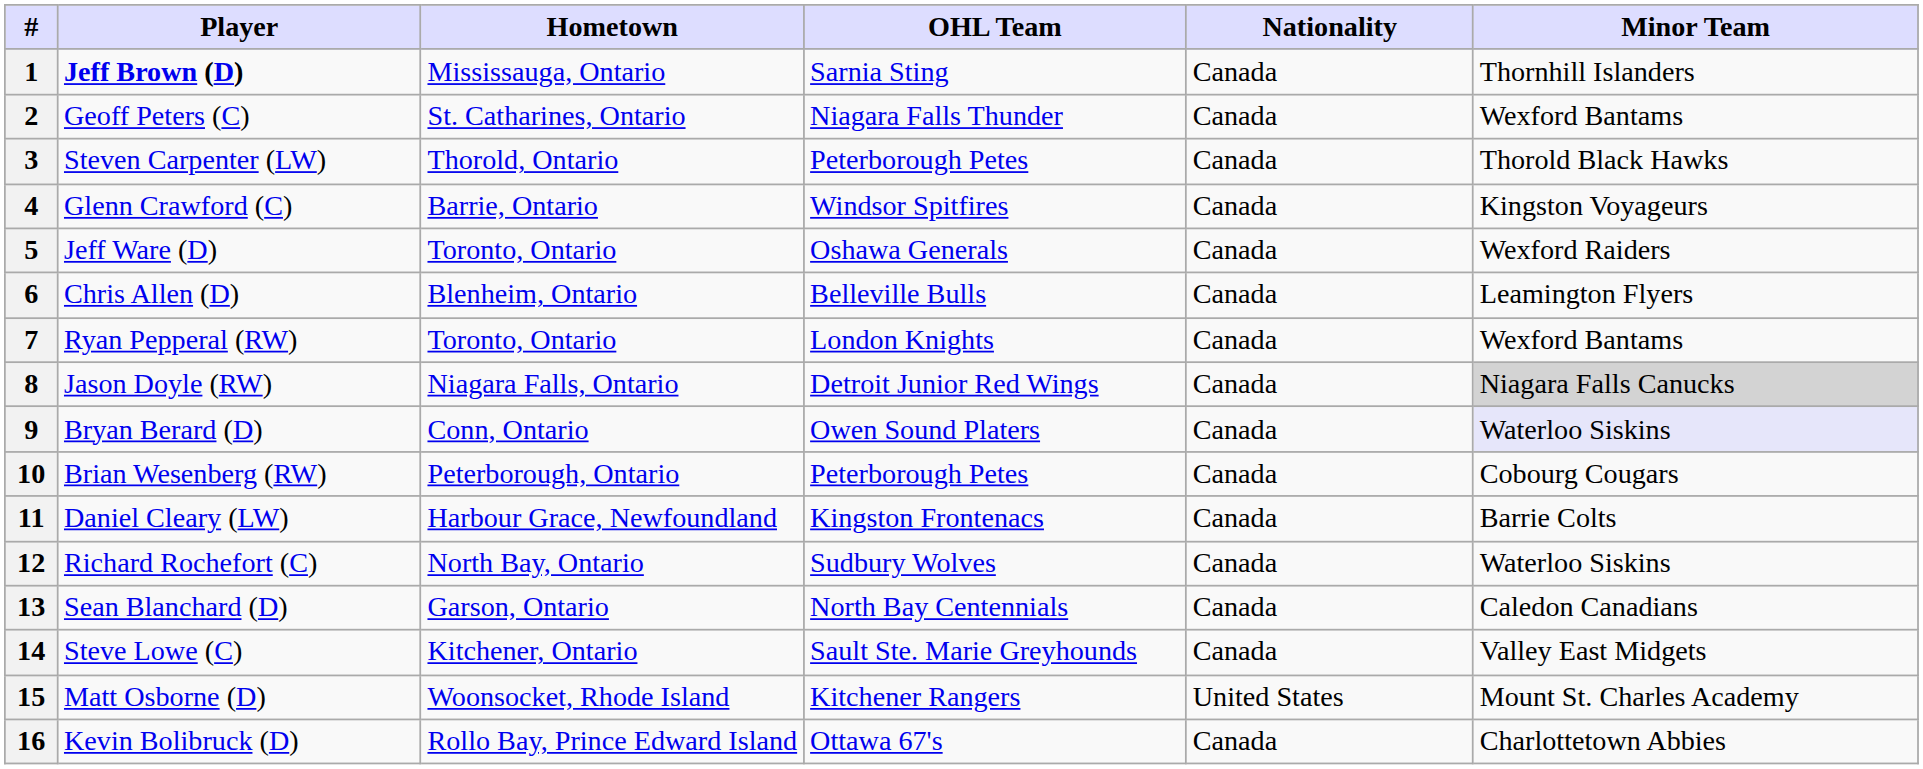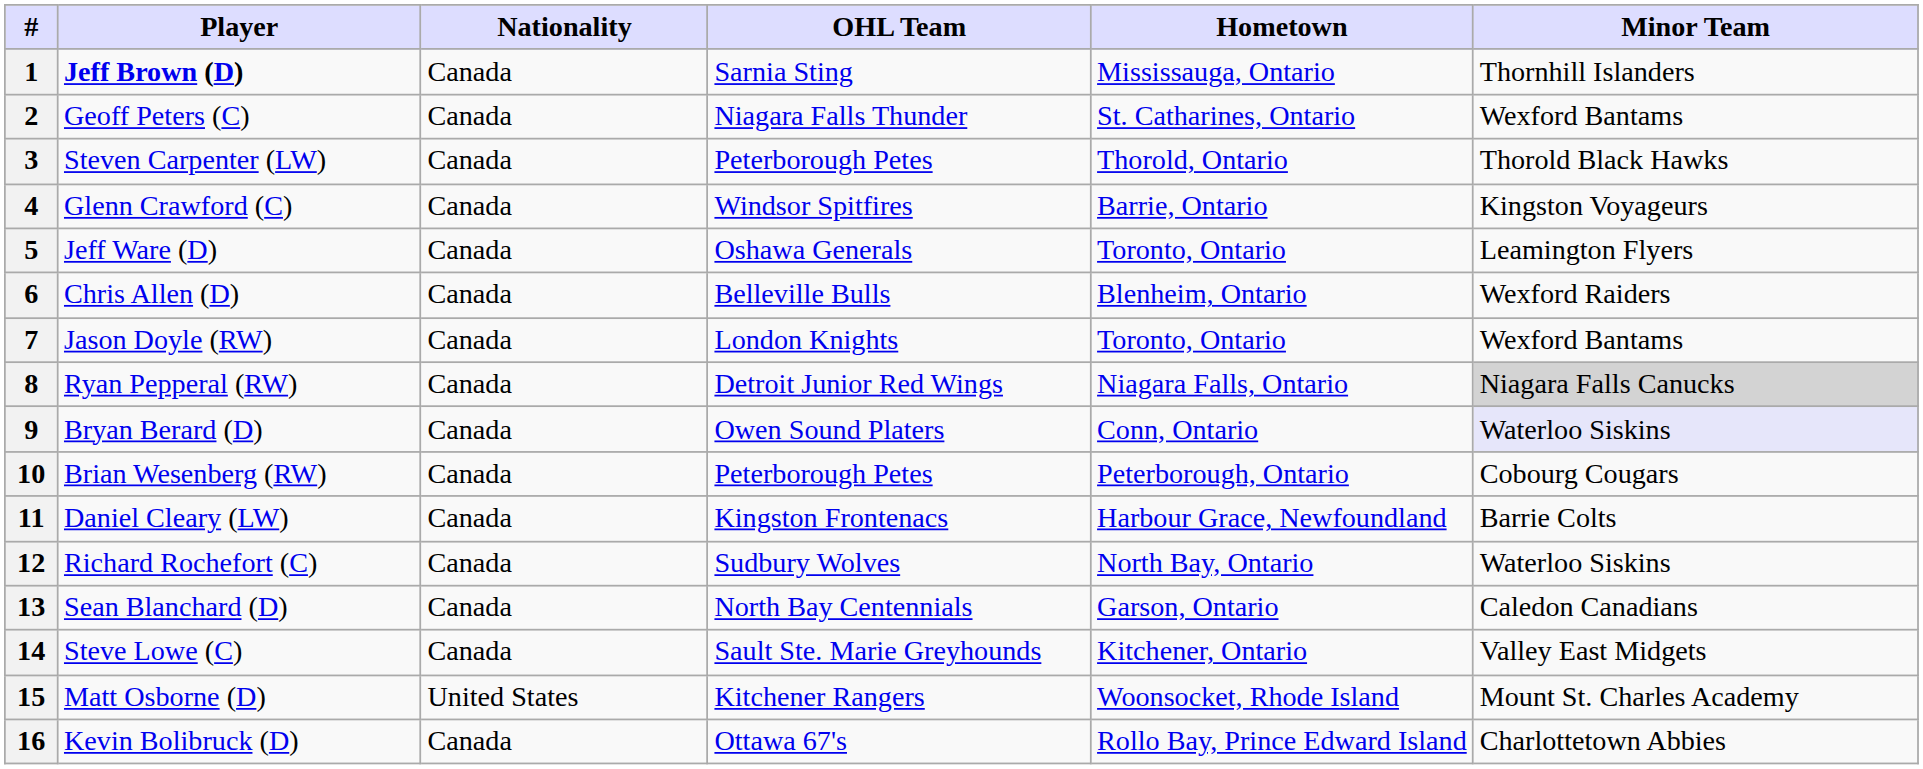 <table class="wikitable">
 <tr>
 <th style="background:#ddf; width:2.75%;">#</th>
 <th style="background:#ddf; width:19.0%;">Player</th>
+<th style="background:#ddf; width:15.0%;">Nationality</th>
+<th style="background:#ddf; width:20.0%;">OHL Team</th>
 <th style="background:#ddf; width:20.0%;">Hometown</th>
-<th style="background:#ddf; width:20.0%;">OHL Team</th>
-<th style="background:#ddf; width:15.0%;">Nationality</th>
 <th style="background:#ddf; width:100.0%;">Minor Team</th>
 </tr>
 <tr>
 <th>1</th>
 <td><strong><a href='#'>Jeff Brown</a> (<a href='#'>D</a>)</strong></td>
+<td> Canada</td>
+<td><a href='#'>Sarnia Sting</a></td>
 <td><a href='#'>Mississauga, Ontario</a></td>
-<td><a href='#'>Sarnia Sting</a></td>
-<td> Canada</td>
 <td>Thornhill Islanders</td>
 </tr>
 <tr>
 <th>2</th>
 <td><a href='#'>Geoff Peters</a> (<a href='#'>C</a>)</td>
+<td> Canada</td>
+<td><a href='#'>Niagara Falls Thunder</a></td>
 <td><a href='#'>St. Catharines, Ontario</a></td>
-<td><a href='#'>Niagara Falls Thunder</a></td>
-<td> Canada</td>
 <td>Wexford Bantams</td>
 </tr>
 <tr>
 <th>3</th>
 <td><a href='#'>Steven Carpenter</a> (<a href='#'>LW</a>)</td>
+<td> Canada</td>
+<td><a href='#'>Peterborough Petes</a></td>
 <td><a href='#'>Thorold, Ontario</a></td>
-<td><a href='#'>Peterborough Petes</a></td>
-<td> Canada</td>
 <td>Thorold Black Hawks</td>
 </tr>
 <tr>
 <th>4</th>
 <td><a href='#'>Glenn Crawford</a> (<a href='#'>C</a>)</td>
+<td> Canada</td>
+<td><a href='#'>Windsor Spitfires</a></td>
 <td><a href='#'>Barrie, Ontario</a></td>
-<td><a href='#'>Windsor Spitfires</a></td>
-<td> Canada</td>
 <td>Kingston Voyageurs</td>
 </tr>
 <tr>
 <th>5</th>
 <td><a href='#'>Jeff Ware</a> (<a href='#'>D</a>)</td>
+<td> Canada</td>
+<td><a href='#'>Oshawa Generals</a></td>
 <td><a href='#'>Toronto, Ontario</a></td>
-<td><a href='#'>Oshawa Generals</a></td>
-<td> Canada</td>
-<td>Wexford Raiders</td>
+<td>Leamington Flyers</td>
 </tr>
 <tr>
 <th>6</th>
 <td><a href='#'>Chris Allen</a> (<a href='#'>D</a>)</td>
+<td> Canada</td>
+<td><a href='#'>Belleville Bulls</a></td>
 <td><a href='#'>Blenheim, Ontario</a></td>
-<td><a href='#'>Belleville Bulls</a></td>
-<td> Canada</td>
-<td>Leamington Flyers</td>
+<td>Wexford Raiders</td>
 </tr>
 <tr>
 <th>7</th>
-<td><a href='#'>Ryan Pepperal</a> (<a href='#'>RW</a>)</td>
+<td><a href='#'>Jason Doyle</a> (<a href='#'>RW</a>)</td>
+<td> Canada</td>
+<td><a href='#'>London Knights</a></td>
 <td><a href='#'>Toronto, Ontario</a></td>
-<td><a href='#'>London Knights</a></td>
-<td> Canada</td>
 <td>Wexford Bantams</td>
 </tr>
 <tr>
 <th>8</th>
-<td><a href='#'>Jason Doyle</a> (<a href='#'>RW</a>)</td>
+<td><a href='#'>Ryan Pepperal</a> (<a href='#'>RW</a>)</td>
+<td> Canada</td>
+<td><a href='#'>Detroit Junior Red Wings</a></td>
 <td><a href='#'>Niagara Falls, Ontario</a></td>
-<td><a href='#'>Detroit Junior Red Wings</a></td>
-<td> Canada</td>
 <td style="background: lightgrey;">Niagara Falls Canucks</td>
 </tr>
 <tr>
 <th>9</th>
 <td><a href='#'>Bryan Berard</a> (<a href='#'>D</a>)</td>
+<td> Canada</td>
+<td><a href='#'>Owen Sound Platers</a></td>
 <td><a href='#'>Conn, Ontario</a></td>
-<td><a href='#'>Owen Sound Platers</a></td>
-<td> Canada</td>
 <td style="background: lavender;">Waterloo Siskins</td>
 </tr>
 <tr>
 <th>10</th>
 <td><a href='#'>Brian Wesenberg</a> (<a href='#'>RW</a>)</td>
+<td> Canada</td>
+<td><a href='#'>Peterborough Petes</a></td>
 <td><a href='#'>Peterborough, Ontario</a></td>
-<td><a href='#'>Peterborough Petes</a></td>
-<td> Canada</td>
 <td>Cobourg Cougars</td>
 </tr>
 <tr>
 <th>11</th>
 <td><a href='#'>Daniel Cleary</a> (<a href='#'>LW</a>)</td>
+<td> Canada</td>
+<td><a href='#'>Kingston Frontenacs</a></td>
 <td><a href='#'>Harbour Grace, Newfoundland</a></td>
-<td><a href='#'>Kingston Frontenacs</a></td>
-<td> Canada</td>
 <td>Barrie Colts</td>
 </tr>
 <tr>
 <th>12</th>
 <td><a href='#'>Richard Rochefort</a> (<a href='#'>C</a>)</td>
+<td> Canada</td>
+<td><a href='#'>Sudbury Wolves</a></td>
 <td><a href='#'>North Bay, Ontario</a></td>
-<td><a href='#'>Sudbury Wolves</a></td>
-<td> Canada</td>
 <td>Waterloo Siskins</td>
 </tr>
 <tr>
 <th>13</th>
 <td><a href='#'>Sean Blanchard</a> (<a href='#'>D</a>)</td>
+<td> Canada</td>
+<td><a href='#'>North Bay Centennials</a></td>
 <td><a href='#'>Garson, Ontario</a></td>
-<td><a href='#'>North Bay Centennials</a></td>
-<td> Canada</td>
 <td>Caledon Canadians</td>
 </tr>
 <tr>
 <th>14</th>
 <td><a href='#'>Steve Lowe</a> (<a href='#'>C</a>)</td>
+<td> Canada</td>
+<td><a href='#'>Sault Ste. Marie Greyhounds</a></td>
 <td><a href='#'>Kitchener, Ontario</a></td>
-<td><a href='#'>Sault Ste. Marie Greyhounds</a></td>
-<td> Canada</td>
 <td>Valley East Midgets</td>
 </tr>
 <tr>
 <th>15</th>
 <td><a href='#'>Matt Osborne</a> (<a href='#'>D</a>)</td>
+<td> United States</td>
+<td><a href='#'>Kitchener Rangers</a></td>
 <td><a href='#'>Woonsocket, Rhode Island</a></td>
-<td><a href='#'>Kitchener Rangers</a></td>
-<td> United States</td>
 <td>Mount St. Charles Academy</td>
 </tr>
 <tr>
 <th>16</th>
 <td><a href='#'>Kevin Bolibruck</a> (<a href='#'>D</a>)</td>
+<td> Canada</td>
+<td><a href='#'>Ottawa 67's</a></td>
 <td><a href='#'>Rollo Bay, Prince Edward Island</a></td>
-<td><a href='#'>Ottawa 67's</a></td>
-<td> Canada</td>
 <td>Charlottetown Abbies</td>
 </tr>
 </table>
